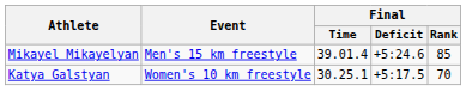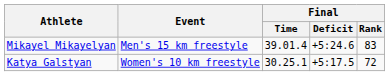 <table class="wikitable" style="font-size:90%">
 <tr>
 <th rowspan=2>Athlete</th>
 <th rowspan=2>Event</th>
 <th colspan=3>Final</th>
 </tr>
 <tr style="font-size: 95%">
 <th>Time</th>
 <th>Deficit</th>
 <th>Rank</th>
 </tr>
 <tr align=center>
 <td align=left><a href='#'>Mikayel Mikayelyan</a></td>
 <td align=left><a href='#'>Men's 15 km freestyle</a></td>
 <td>39.01.4</td>
 <td>+5:24.6</td>
-<td>85</td>
+<td>83</td>
 </tr>
 <tr align=center>
 <td align=left><a href='#'>Katya Galstyan</a></td>
 <td align=left><a href='#'>Women's 10 km freestyle</a></td>
 <td>30.25.1</td>
 <td>+5:17.5</td>
-<td>70</td>
+<td>72</td>
 </tr>
 </table>
